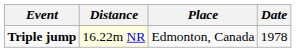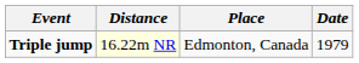 <table class="wikitable">
 <tr>
 <th><em>Event</em></th>
 <th><em>Distance</em></th>
 <th><em>Place</em></th>
 <th><em>Date</em></th>
 </tr>
 <tr>
 <td><strong>Triple jump</strong></td>
 <td style="background: lightyellow;">16.22m <a href='#'>NR</a></td>
 <td>Edmonton, Canada</td>
-<td>1978</td>
+<td>1979</td>
 </tr>
 </table>
